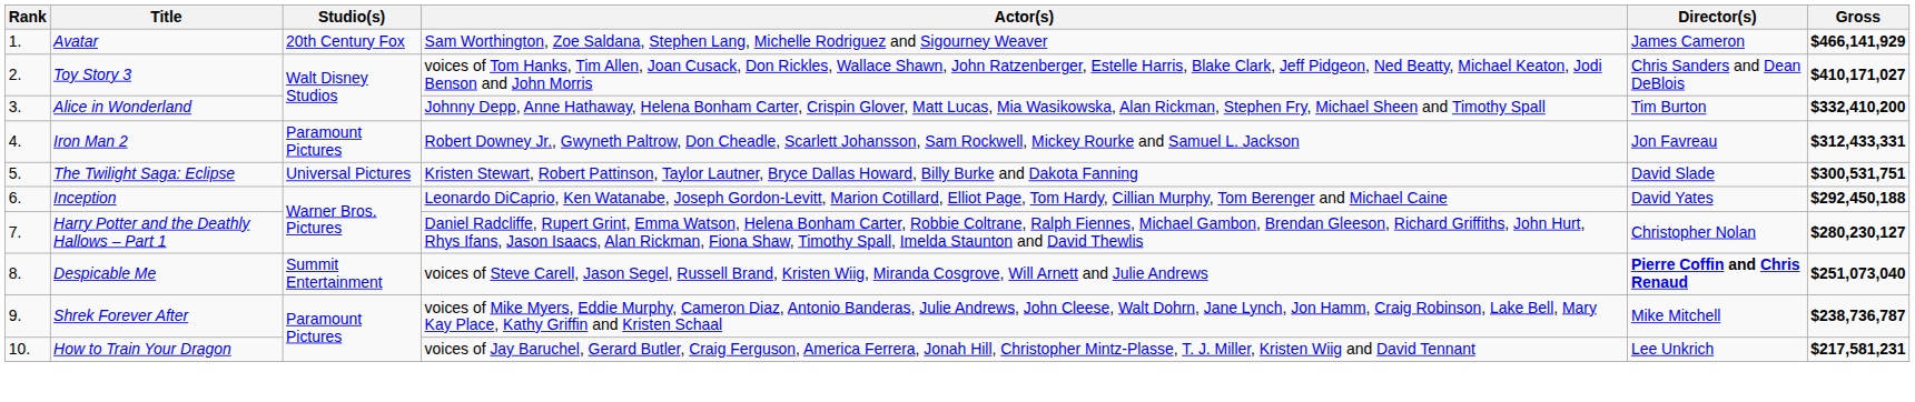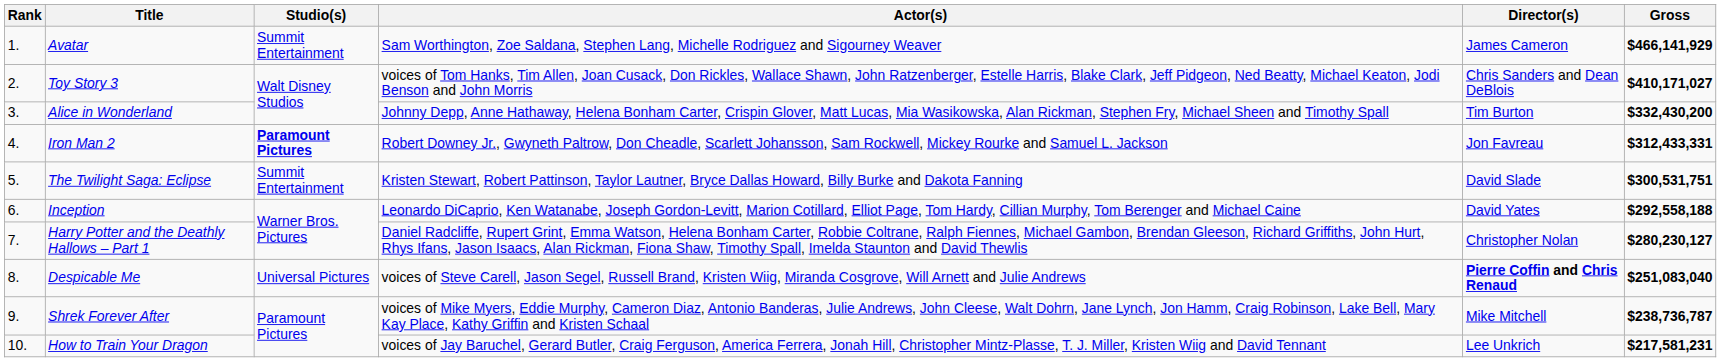 <table class="wikitable">
 <tr>
 <th>Rank</th>
 <th>Title</th>
 <th>Studio(s)</th>
 <th>Actor(s)</th>
 <th>Director(s)</th>
 <th>Gross</th>
 </tr>
 <tr>
 <td>1.</td>
 <td><em><a href='#'>Avatar</a></em></td>
-<td><a href='#'>20th Century Fox</a></td>
+<td><a href='#'>Summit Entertainment</a></td>
 <td><a href='#'>Sam Worthington</a>, <a href='#'>Zoe Saldana</a>, <a href='#'>Stephen Lang</a>, <a href='#'>Michelle Rodriguez</a> and <a href='#'>Sigourney Weaver</a></td>
 <td><a href='#'>James Cameron</a></td>
 <td><strong>$466,141,929</strong></td>
 </tr>
 <tr>
 <td>2.</td>
 <td><em><a href='#'>Toy Story 3</a></em></td>
 <td rowspan="2"><a href='#'>Walt Disney Studios</a></td>
 <td>voices of <a href='#'>Tom Hanks</a>, <a href='#'>Tim Allen</a>, <a href='#'>Joan Cusack</a>, <a href='#'>Don Rickles</a>, <a href='#'>Wallace Shawn</a>, <a href='#'>John Ratzenberger</a>, <a href='#'>Estelle Harris</a>, <a href='#'>Blake Clark</a>, <a href='#'>Jeff Pidgeon</a>, <a href='#'>Ned Beatty</a>, <a href='#'>Michael Keaton</a>, <a href='#'>Jodi Benson</a> and <a href='#'>John Morris</a></td>
 <td><a href='#'>Chris Sanders</a> and <a href='#'>Dean DeBlois</a></td>
 <td><strong>$410,171,027</strong></td>
 </tr>
 <tr>
 <td>3.</td>
 <td><em><a href='#'>Alice in Wonderland</a></em></td>
 <td><a href='#'>Johnny Depp</a>, <a href='#'>Anne Hathaway</a>, <a href='#'>Helena Bonham Carter</a>, <a href='#'>Crispin Glover</a>, <a href='#'>Matt Lucas</a>, <a href='#'>Mia Wasikowska</a>, <a href='#'>Alan Rickman</a>, <a href='#'>Stephen Fry</a>, <a href='#'>Michael Sheen</a> and <a href='#'>Timothy Spall</a></td>
 <td><a href='#'>Tim Burton</a></td>
-<td><strong>$332,410,200</strong></td>
+<td><strong>$332,430,200</strong></td>
 </tr>
 <tr>
 <td>4.</td>
 <td><em><a href='#'>Iron Man 2</a></em></td>
-<td><a href='#'>Paramount Pictures</a></td>
+<td><strong><a href='#'>Paramount Pictures</a></strong></td>
 <td><a href='#'>Robert Downey Jr.</a>, <a href='#'>Gwyneth Paltrow</a>, <a href='#'>Don Cheadle</a>, <a href='#'>Scarlett Johansson</a>, <a href='#'>Sam Rockwell</a>, <a href='#'>Mickey Rourke</a> and <a href='#'>Samuel L. Jackson</a></td>
 <td><a href='#'>Jon Favreau</a></td>
 <td><strong>$312,433,331</strong></td>
 </tr>
 <tr>
 <td>5.</td>
 <td><em><a href='#'>The Twilight Saga: Eclipse</a></em></td>
-<td><a href='#'>Universal Pictures</a></td>
+<td><a href='#'>Summit Entertainment</a></td>
 <td><a href='#'>Kristen Stewart</a>, <a href='#'>Robert Pattinson</a>, <a href='#'>Taylor Lautner</a>, <a href='#'>Bryce Dallas Howard</a>, <a href='#'>Billy Burke</a> and <a href='#'>Dakota Fanning</a></td>
 <td><a href='#'>David Slade</a></td>
 <td><strong>$300,531,751</strong></td>
 </tr>
 <tr>
 <td>6.</td>
 <td><em><a href='#'>Inception</a></em></td>
 <td rowspan="2"><a href='#'>Warner Bros. Pictures</a></td>
 <td><a href='#'>Leonardo DiCaprio</a>, <a href='#'>Ken Watanabe</a>, <a href='#'>Joseph Gordon-Levitt</a>, <a href='#'>Marion Cotillard</a>, <a href='#'>Elliot Page</a>, <a href='#'>Tom Hardy</a>, <a href='#'>Cillian Murphy</a>, <a href='#'>Tom Berenger</a> and <a href='#'>Michael Caine</a></td>
 <td><a href='#'>David Yates</a></td>
-<td><strong>$292,450,188</strong></td>
+<td><strong>$292,558,188</strong></td>
 </tr>
 <tr>
 <td>7.</td>
 <td><em><a href='#'>Harry Potter and the Deathly Hallows – Part 1</a></em></td>
 <td><a href='#'>Daniel Radcliffe</a>, <a href='#'>Rupert Grint</a>, <a href='#'>Emma Watson</a>, <a href='#'>Helena Bonham Carter</a>, <a href='#'>Robbie Coltrane</a>, <a href='#'>Ralph Fiennes</a>, <a href='#'>Michael Gambon</a>, <a href='#'>Brendan Gleeson</a>, <a href='#'>Richard Griffiths</a>, <a href='#'>John Hurt</a>, <a href='#'>Rhys Ifans</a>, <a href='#'>Jason Isaacs</a>, <a href='#'>Alan Rickman</a>, <a href='#'>Fiona Shaw</a>, <a href='#'>Timothy Spall</a>, <a href='#'>Imelda Staunton</a> and <a href='#'>David Thewlis</a></td>
 <td><a href='#'>Christopher Nolan</a></td>
 <td><strong>$280,230,127</strong></td>
 </tr>
 <tr>
 <td>8.</td>
 <td><em><a href='#'>Despicable Me</a></em></td>
-<td><a href='#'>Summit Entertainment</a></td>
+<td><a href='#'>Universal Pictures</a></td>
 <td>voices of <a href='#'>Steve Carell</a>, <a href='#'>Jason Segel</a>, <a href='#'>Russell Brand</a>, <a href='#'>Kristen Wiig</a>, <a href='#'>Miranda Cosgrove</a>, <a href='#'>Will Arnett</a> and <a href='#'>Julie Andrews</a></td>
 <td><strong><a href='#'>Pierre Coffin</a> and <a href='#'>Chris Renaud</a></strong></td>
-<td><strong>$251,073,040</strong></td>
+<td><strong>$251,083,040</strong></td>
 </tr>
 <tr>
 <td>9.</td>
 <td><em><a href='#'>Shrek Forever After</a></em></td>
 <td rowspan="2"><a href='#'>Paramount Pictures</a></td>
 <td>voices of <a href='#'>Mike Myers</a>, <a href='#'>Eddie Murphy</a>, <a href='#'>Cameron Diaz</a>, <a href='#'>Antonio Banderas</a>, <a href='#'>Julie Andrews</a>, <a href='#'>John Cleese</a>, <a href='#'>Walt Dohrn</a>, <a href='#'>Jane Lynch</a>,  <a href='#'>Jon Hamm</a>, <a href='#'>Craig Robinson</a>, <a href='#'>Lake Bell</a>, <a href='#'>Mary Kay Place</a>, <a href='#'>Kathy Griffin</a> and <a href='#'>Kristen Schaal</a></td>
 <td><a href='#'>Mike Mitchell</a></td>
 <td><strong>$238,736,787</strong></td>
 </tr>
 <tr>
 <td>10.</td>
 <td><em><a href='#'>How to Train Your Dragon</a></em></td>
 <td>voices of <a href='#'>Jay Baruchel</a>, <a href='#'>Gerard Butler</a>, <a href='#'>Craig Ferguson</a>, <a href='#'>America Ferrera</a>, <a href='#'>Jonah Hill</a>, <a href='#'>Christopher Mintz-Plasse</a>, <a href='#'>T. J. Miller</a>, <a href='#'>Kristen Wiig</a> and <a href='#'>David Tennant</a></td>
 <td><a href='#'>Lee Unkrich</a></td>
 <td><strong>$217,581,231</strong></td>
 </tr>
 </table>
